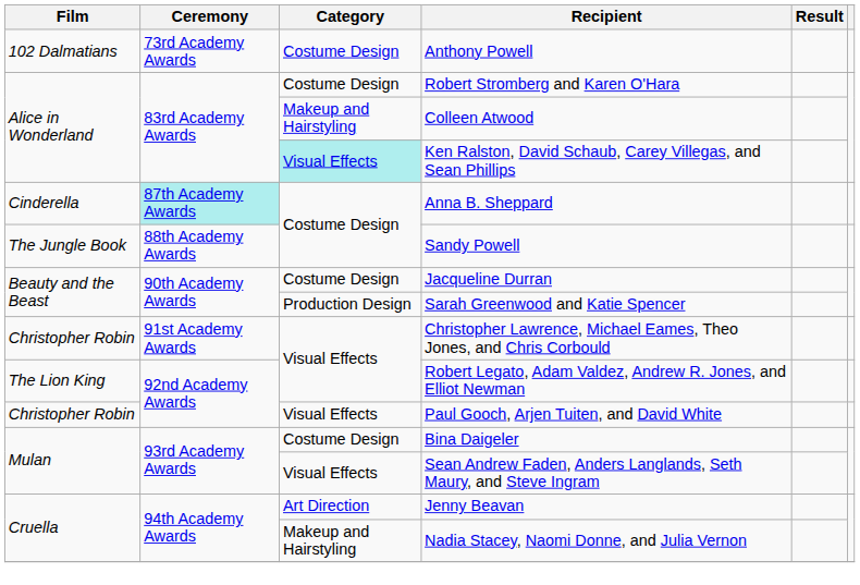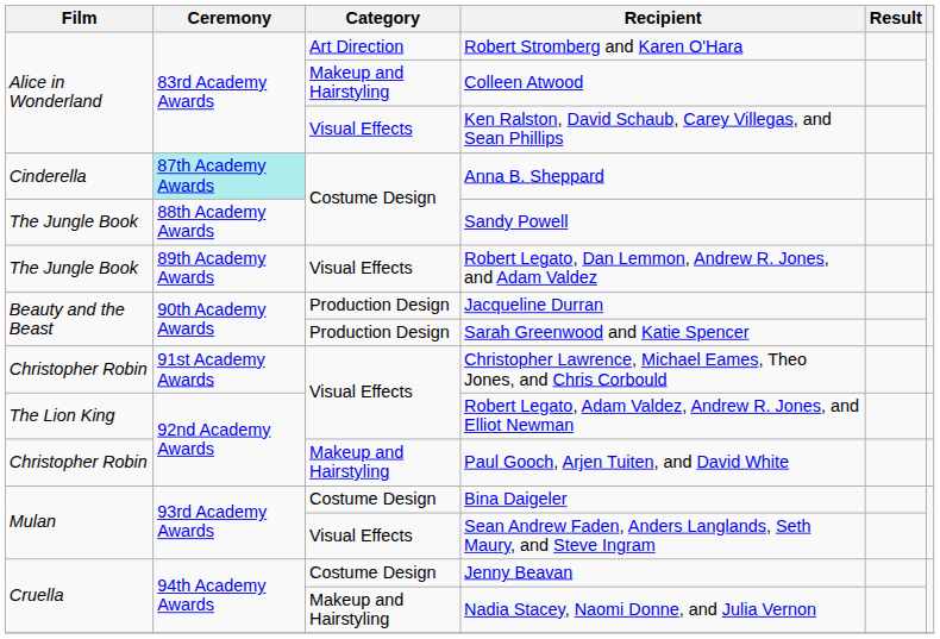 <table class="wikitable">
 <tr>
 <th scope="col">Film</th>
 <th scope="col">Ceremony</th>
 <th scope="col">Category</th>
 <th scope="col">Recipient</th>
 <th scope="col">Result</th>
 <th scope="col"></th>
 </tr>
 <tr>
-<td><em>102 Dalmatians</em></td>
-<td><a href='#'>73rd Academy Awards</a></td>
-<td><a href='#'>Costume Design</a></td>
-<td><a href='#'>Anthony Powell</a></td>
-<td></td>
-<td></td>
-</tr>
-<tr>
 <td rowspan="3"><em>Alice in Wonderland</em></td>
 <td rowspan="3"><a href='#'>83rd Academy Awards</a></td>
-<td>Costume Design</td>
+<td><a href='#'>Art Direction</a></td>
 <td><a href='#'>Robert Stromberg</a> and <a href='#'>Karen O'Hara</a></td>
 <td></td>
 <td rowspan="3"></td>
 </tr>
 <tr>
 <td><a href='#'>Makeup and Hairstyling</a></td>
 <td><a href='#'>Colleen Atwood</a></td>
 <td></td>
 </tr>
 <tr>
-<td style="background: paleturquoise;"><a href='#'>Visual Effects</a></td>
+<td><a href='#'>Visual Effects</a></td>
 <td><a href='#'>Ken Ralston</a>, <a href='#'>David Schaub</a>, <a href='#'>Carey Villegas</a>, and <a href='#'>Sean Phillips</a></td>
 <td></td>
 </tr>
 <tr>
 <td><em>Cinderella</em></td>
 <td style="background: paleturquoise;"><a href='#'>87th Academy Awards</a></td>
 <td rowspan="2">Costume Design</td>
 <td><a href='#'>Anna B. Sheppard</a></td>
 <td></td>
 <td></td>
 </tr>
 <tr>
 <td><em>The Jungle Book</em></td>
 <td><a href='#'>88th Academy Awards</a></td>
 <td><a href='#'>Sandy Powell</a></td>
 <td></td>
 <td></td>
 </tr>
 <tr>
+<td><em>The Jungle Book</em></td>
+<td><a href='#'>89th Academy Awards</a></td>
+<td>Visual Effects</td>
+<td><a href='#'>Robert Legato</a>, <a href='#'>Dan Lemmon</a>, <a href='#'>Andrew R. Jones</a>, and <a href='#'>Adam Valdez</a></td>
+<td></td>
+<td></td>
+</tr>
+<tr>
 <td rowspan="2"><em>Beauty and the Beast</em></td>
 <td rowspan="2"><a href='#'>90th Academy Awards</a></td>
-<td>Costume Design</td>
+<td>Production Design</td>
 <td><a href='#'>Jacqueline Durran</a></td>
 <td></td>
 <td rowspan="2"></td>
 </tr>
 <tr>
 <td>Production Design</td>
 <td><a href='#'>Sarah Greenwood</a> and <a href='#'>Katie Spencer</a></td>
 <td></td>
 </tr>
 <tr>
 <td><em>Christopher Robin</em></td>
 <td><a href='#'>91st Academy Awards</a></td>
 <td rowspan="2">Visual Effects</td>
 <td><a href='#'>Christopher Lawrence</a>, <a href='#'>Michael Eames</a>, Theo Jones, and <a href='#'>Chris Corbould</a></td>
 <td></td>
 <td></td>
 </tr>
 <tr>
 <td><em>The Lion King</em></td>
 <td rowspan="2"><a href='#'>92nd Academy Awards</a></td>
 <td><a href='#'>Robert Legato</a>, <a href='#'>Adam Valdez</a>, <a href='#'>Andrew R. Jones</a>, and <a href='#'>Elliot Newman</a></td>
 <td></td>
 <td></td>
 </tr>
 <tr>
 <td><em>Christopher Robin</em></td>
-<td>Visual Effects</td>
+<td><a href='#'>Makeup and Hairstyling</a></td>
 <td><a href='#'>Paul Gooch</a>, <a href='#'>Arjen Tuiten</a>, and <a href='#'>David White</a></td>
 <td></td>
 <td></td>
 </tr>
 <tr>
 <td rowspan="2"><em>Mulan</em></td>
 <td rowspan="2"><a href='#'>93rd Academy Awards</a></td>
 <td>Costume Design</td>
 <td><a href='#'>Bina Daigeler</a></td>
 <td></td>
 <td rowspan="2"></td>
 </tr>
 <tr>
 <td>Visual Effects</td>
 <td><a href='#'>Sean Andrew Faden</a>, <a href='#'>Anders Langlands</a>, <a href='#'>Seth Maury</a>, and <a href='#'>Steve Ingram</a></td>
 <td></td>
 </tr>
 <tr>
 <td rowspan="2"><em>Cruella</em></td>
 <td rowspan="2"><a href='#'>94th Academy Awards</a></td>
-<td><a href='#'>Art Direction</a></td>
+<td>Costume Design</td>
 <td><a href='#'>Jenny Beavan</a></td>
 <td></td>
 <td rowspan="2"></td>
 </tr>
 <tr>
 <td>Makeup and Hairstyling</td>
 <td><a href='#'>Nadia Stacey</a>, <a href='#'>Naomi Donne</a>, and <a href='#'>Julia Vernon</a></td>
 <td></td>
 </tr>
 <tr>
 </tr>
 </table>
